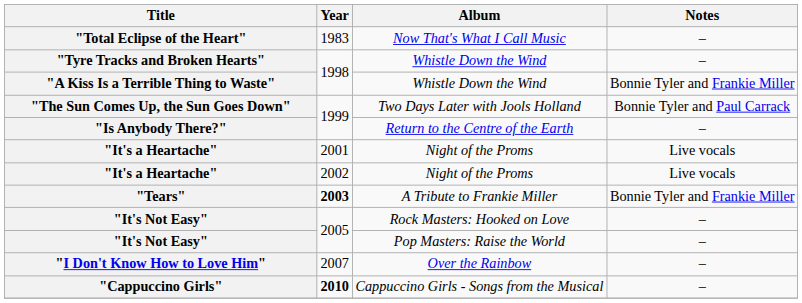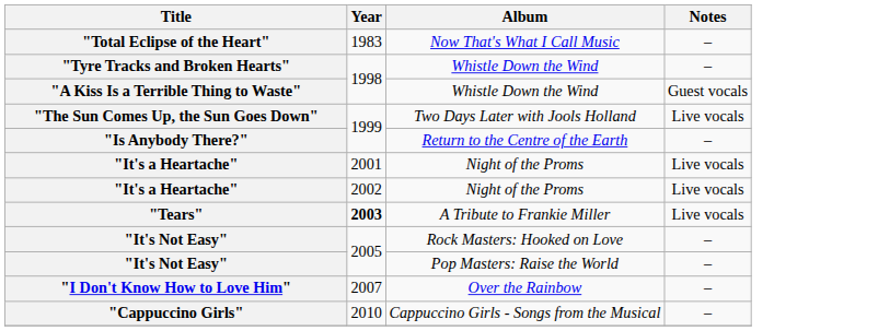 <table class="wikitable plainrowheaders" style="text-align:center;">
 <tr>
 <th scope="col" style="width:21.5em;">Title</th>
 <th scope="col">Year</th>
 <th scope="col">Album</th>
 <th scope="col">Notes</th>
 </tr>
 <tr>
 <th scope="row">"Total Eclipse of the Heart"</th>
 <td>1983</td>
 <td><em><a href='#'>Now That's What I Call Music</a></em></td>
 <td>–</td>
 </tr>
 <tr>
 <th scope="row">"Tyre Tracks and Broken Hearts"</th>
 <td rowspan="2">1998</td>
 <td><em><a href='#'>Whistle Down the Wind</a></em></td>
 <td>–</td>
 </tr>
 <tr>
 <th scope="row">"A Kiss Is a Terrible Thing to Waste"</th>
 <td><em>Whistle Down the Wind</em></td>
-<td>Bonnie Tyler and <a href='#'>Frankie Miller</a></td>
+<td>Guest vocals</td>
 </tr>
 <tr>
 <th scope="row">"The Sun Comes Up, the Sun Goes Down"</th>
 <td rowspan="2">1999</td>
 <td><em>Two Days Later with Jools Holland</em></td>
-<td>Bonnie Tyler and <a href='#'>Paul Carrack</a></td>
+<td>Live vocals</td>
 </tr>
 <tr>
 <th scope="row">"Is Anybody There?"</th>
 <td><em><a href='#'>Return to the Centre of the Earth</a></em></td>
 <td>–</td>
 </tr>
 <tr>
 <th scope="row">"It's a Heartache"</th>
 <td>2001</td>
 <td><em>Night of the Proms</em></td>
 <td>Live vocals</td>
 </tr>
 <tr>
 <th scope="row">"It's a Heartache"</th>
 <td>2002</td>
 <td><em>Night of the Proms</em></td>
 <td>Live vocals</td>
 </tr>
 <tr>
 <th scope="row">"Tears"</th>
 <td><strong>2003</strong></td>
 <td><em>A Tribute to Frankie Miller</em></td>
-<td>Bonnie Tyler and <a href='#'>Frankie Miller</a></td>
+<td>Live vocals</td>
 </tr>
 <tr>
 <th scope="row">"It's Not Easy"</th>
 <td rowspan="2">2005</td>
 <td><em>Rock Masters: Hooked on Love</em></td>
 <td>–</td>
 </tr>
 <tr>
 <th scope="row">"It's Not Easy"</th>
 <td><em>Pop Masters: Raise the World</em></td>
 <td>–</td>
 </tr>
 <tr>
 <th scope="row">"<a href='#'>I Don't Know How to Love Him</a>"</th>
 <td>2007</td>
 <td><em><a href='#'>Over the Rainbow</a></em></td>
 <td>–</td>
 </tr>
 <tr>
 <th scope="row">"Cappuccino Girls"</th>
-<td><strong>2010</strong></td>
+<td>2010</td>
 <td><em>Cappuccino Girls - Songs from the Musical</em></td>
 <td>–</td>
 </tr>
 <tr>
 </tr>
 </table>
